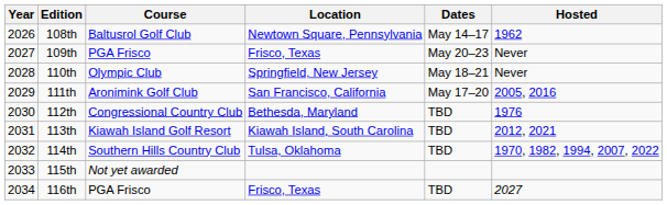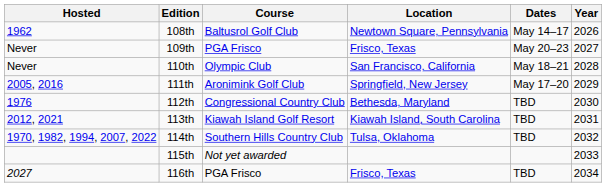 <table class=wikitable>
 <tr>
-<th>Year</th>
+<th>Hosted</th>
 <th>Edition</th>
 <th>Course</th>
 <th>Location</th>
 <th>Dates</th>
-<th>Hosted</th>
+<th>Year</th>
 </tr>
 <tr>
-<td align=center>2026</td>
+<td><a href='#'>1962</a></td>
 <td align=center>108th</td>
 <td><a href='#'>Baltusrol Golf Club</a></td>
 <td><a href='#'>Newtown Square, Pennsylvania</a></td>
 <td>May 14–17</td>
-<td><a href='#'>1962</a></td>
+<td align=center>2026</td>
 </tr>
 <tr>
-<td align=center>2027</td>
+<td>Never</td>
 <td align=center>109th</td>
 <td><a href='#'>PGA Frisco</a></td>
 <td><a href='#'>Frisco, Texas</a></td>
 <td>May 20–23</td>
-<td>Never</td>
+<td align=center>2027</td>
 </tr>
 <tr>
-<td align=center>2028</td>
+<td>Never</td>
 <td align=center>110th</td>
 <td><a href='#'>Olympic Club</a></td>
-<td><a href='#'>Springfield, New Jersey</a></td>
+<td><a href='#'>San Francisco, California</a></td>
 <td>May 18–21</td>
-<td>Never</td>
+<td align=center>2028</td>
 </tr>
 <tr>
-<td align=center>2029</td>
+<td><a href='#'>2005</a>, <a href='#'>2016</a></td>
 <td align=center>111th</td>
 <td><a href='#'>Aronimink Golf Club</a></td>
-<td><a href='#'>San Francisco, California</a></td>
+<td><a href='#'>Springfield, New Jersey</a></td>
 <td>May 17–20</td>
-<td><a href='#'>2005</a>, <a href='#'>2016</a></td>
+<td align=center>2029</td>
 </tr>
 <tr>
-<td align=center>2030</td>
+<td><a href='#'>1976</a></td>
 <td align=center>112th</td>
 <td><a href='#'>Congressional Country Club</a></td>
 <td><a href='#'>Bethesda, Maryland</a></td>
 <td>TBD</td>
-<td><a href='#'>1976</a></td>
+<td align=center>2030</td>
 </tr>
 <tr>
-<td align=center>2031</td>
+<td><a href='#'>2012</a>, <a href='#'>2021</a></td>
 <td align=center>113th</td>
 <td><a href='#'>Kiawah Island Golf Resort</a></td>
 <td><a href='#'>Kiawah Island, South Carolina</a></td>
 <td>TBD</td>
-<td><a href='#'>2012</a>, <a href='#'>2021</a></td>
+<td align=center>2031</td>
 </tr>
 <tr>
-<td align=center>2032</td>
+<td><a href='#'>1970</a>, <a href='#'>1982</a>, <a href='#'>1994</a>, <a href='#'>2007</a>, <a href='#'>2022</a></td>
 <td align=center>114th</td>
 <td><a href='#'>Southern Hills Country Club</a></td>
 <td><a href='#'>Tulsa, Oklahoma</a></td>
 <td>TBD</td>
-<td><a href='#'>1970</a>, <a href='#'>1982</a>, <a href='#'>1994</a>, <a href='#'>2007</a>, <a href='#'>2022</a></td>
+<td align=center>2032</td>
 </tr>
 <tr>
-<td align=center>2033</td>
+<td></td>
 <td align=center>115th</td>
 <td><em>Not yet awarded</em></td>
 <td></td>
 <td></td>
-<td></td>
+<td align=center>2033</td>
 </tr>
 <tr>
-<td align=center>2034</td>
+<td><em>2027</em></td>
 <td align=center>116th</td>
 <td>PGA Frisco</td>
 <td><a href='#'>Frisco, Texas</a></td>
 <td>TBD</td>
-<td><em>2027</em></td>
+<td align=center>2034</td>
 </tr>
 </table>
